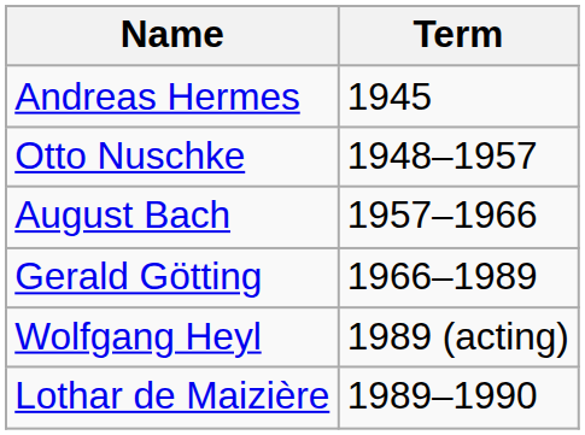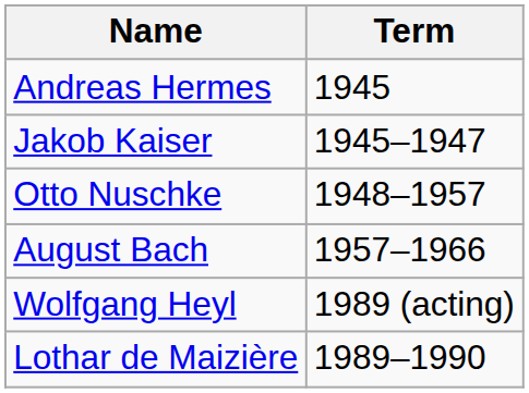 <table class="wikitable">
 <tr>
 <th>Name</th>
 <th>Term</th>
 </tr>
 <tr>
 <td><a href='#'>Andreas Hermes</a></td>
 <td>1945</td>
 </tr>
 <tr>
+<td><a href='#'>Jakob Kaiser</a></td>
+<td>1945–1947</td>
+</tr>
+<tr>
 <td><a href='#'>Otto Nuschke</a></td>
 <td>1948–1957</td>
 </tr>
 <tr>
 <td><a href='#'>August Bach</a></td>
 <td>1957–1966</td>
-</tr>
-<tr>
-<td><a href='#'>Gerald Götting</a></td>
-<td>1966–1989</td>
 </tr>
 <tr>
 <td><a href='#'>Wolfgang Heyl</a></td>
 <td>1989 (acting)</td>
 </tr>
 <tr>
 <td><a href='#'>Lothar de Maizière</a></td>
 <td>1989–1990</td>
 </tr>
 </table>
